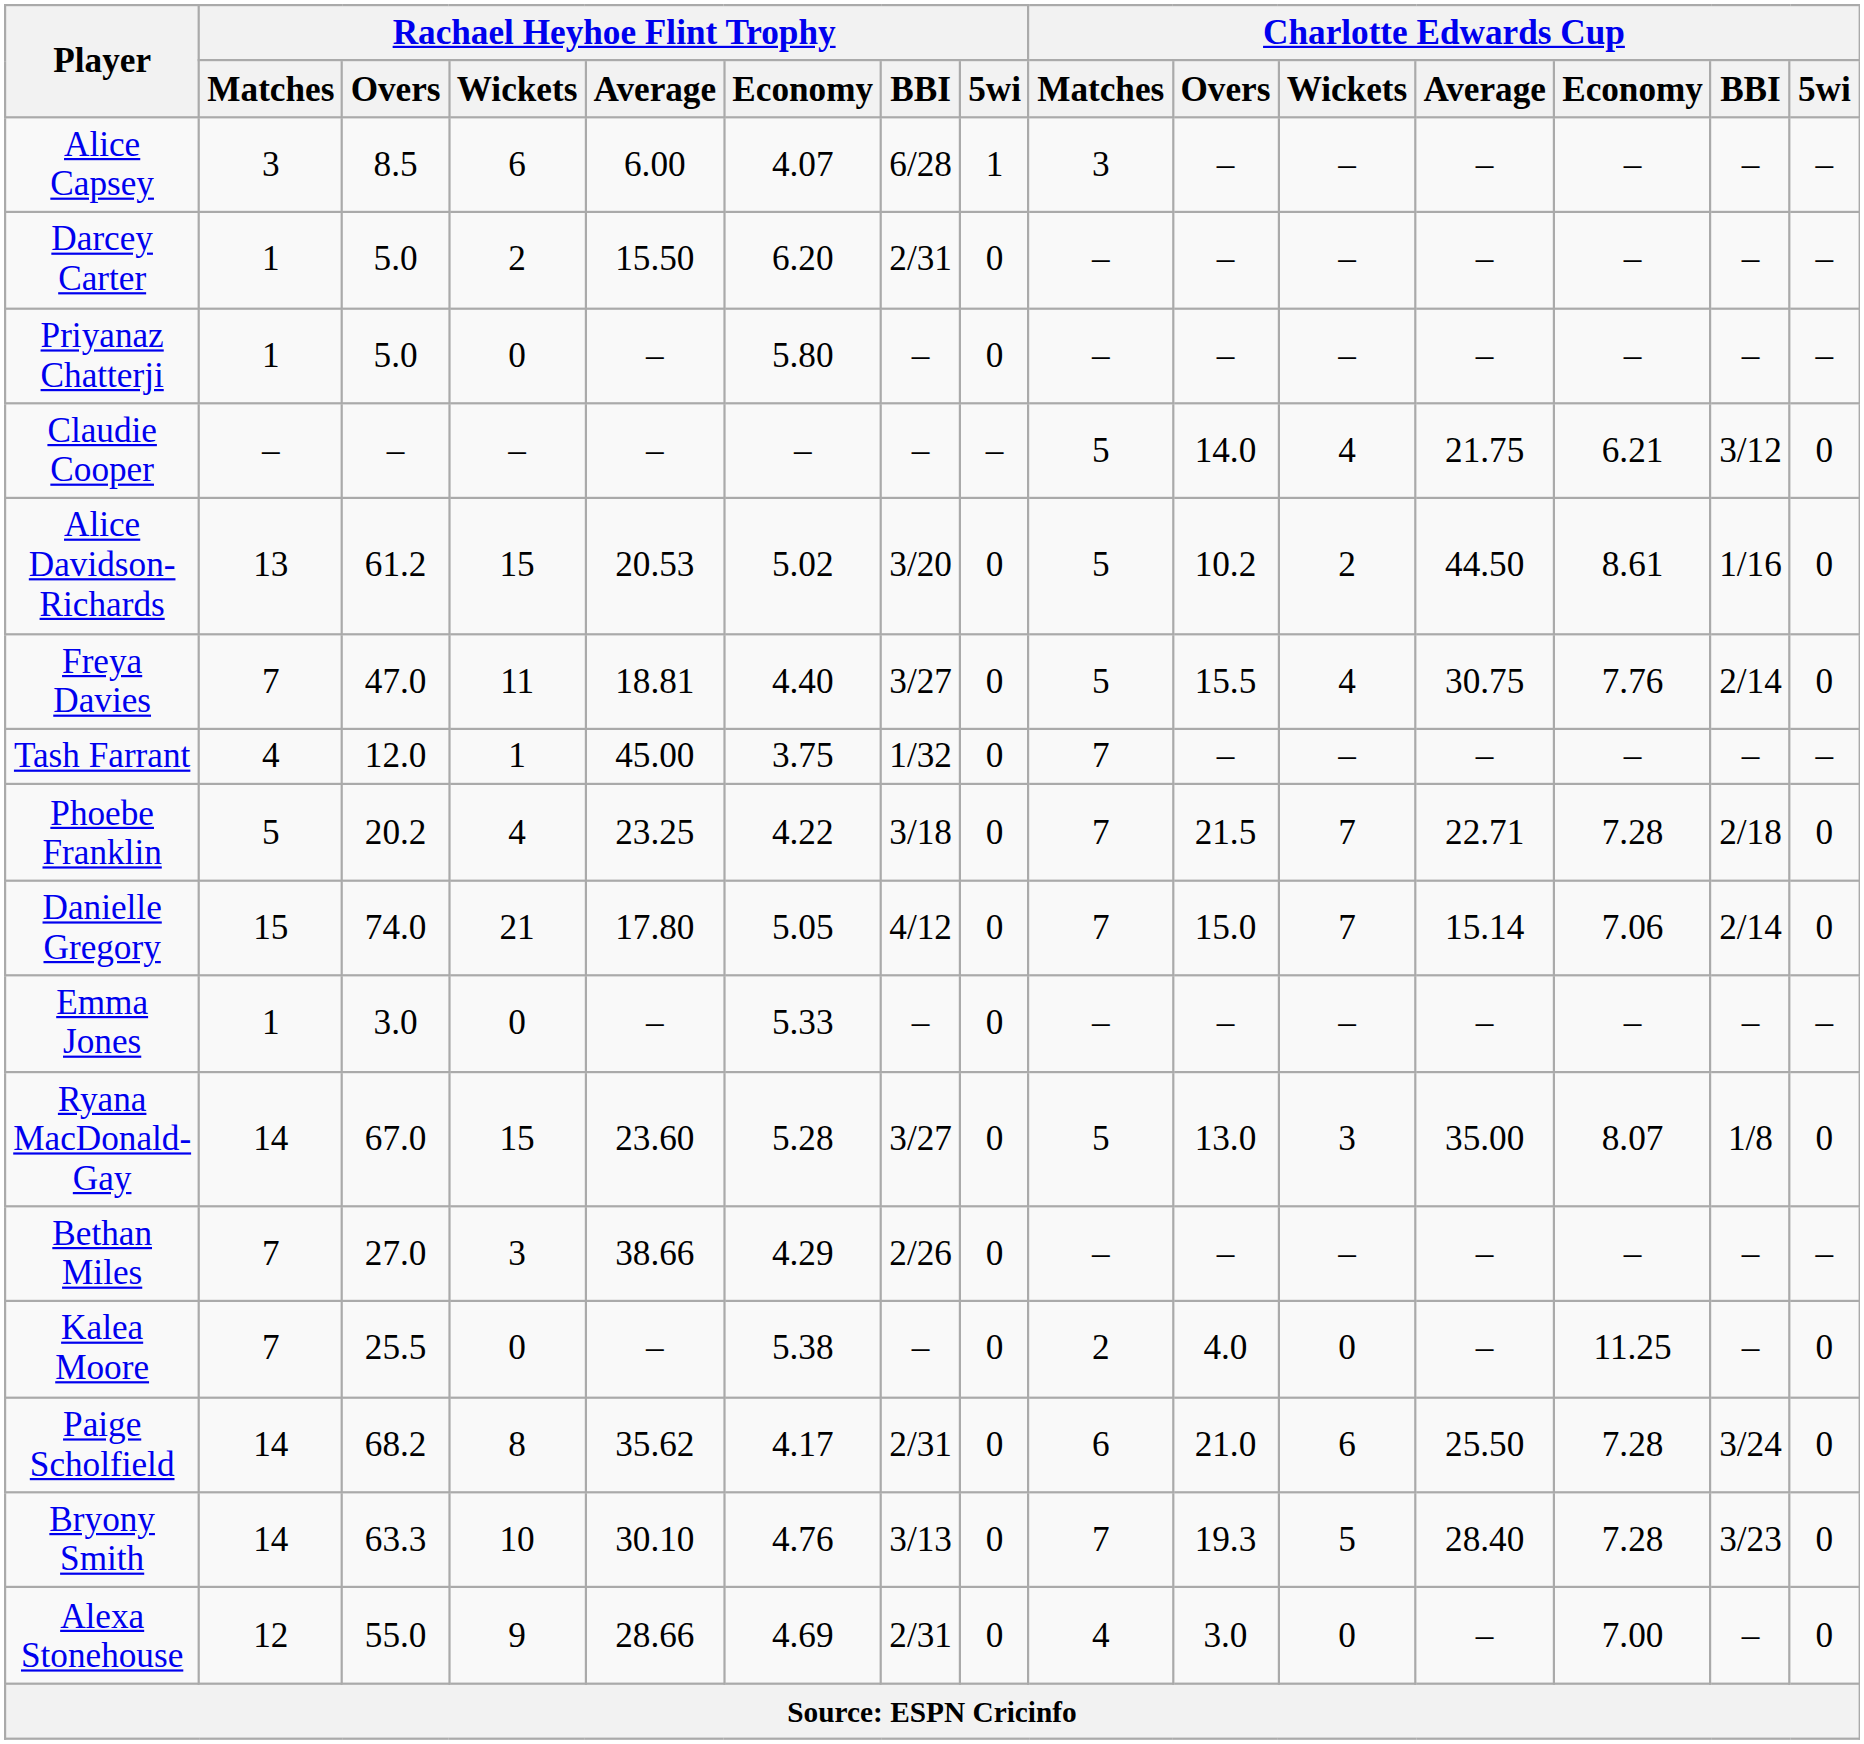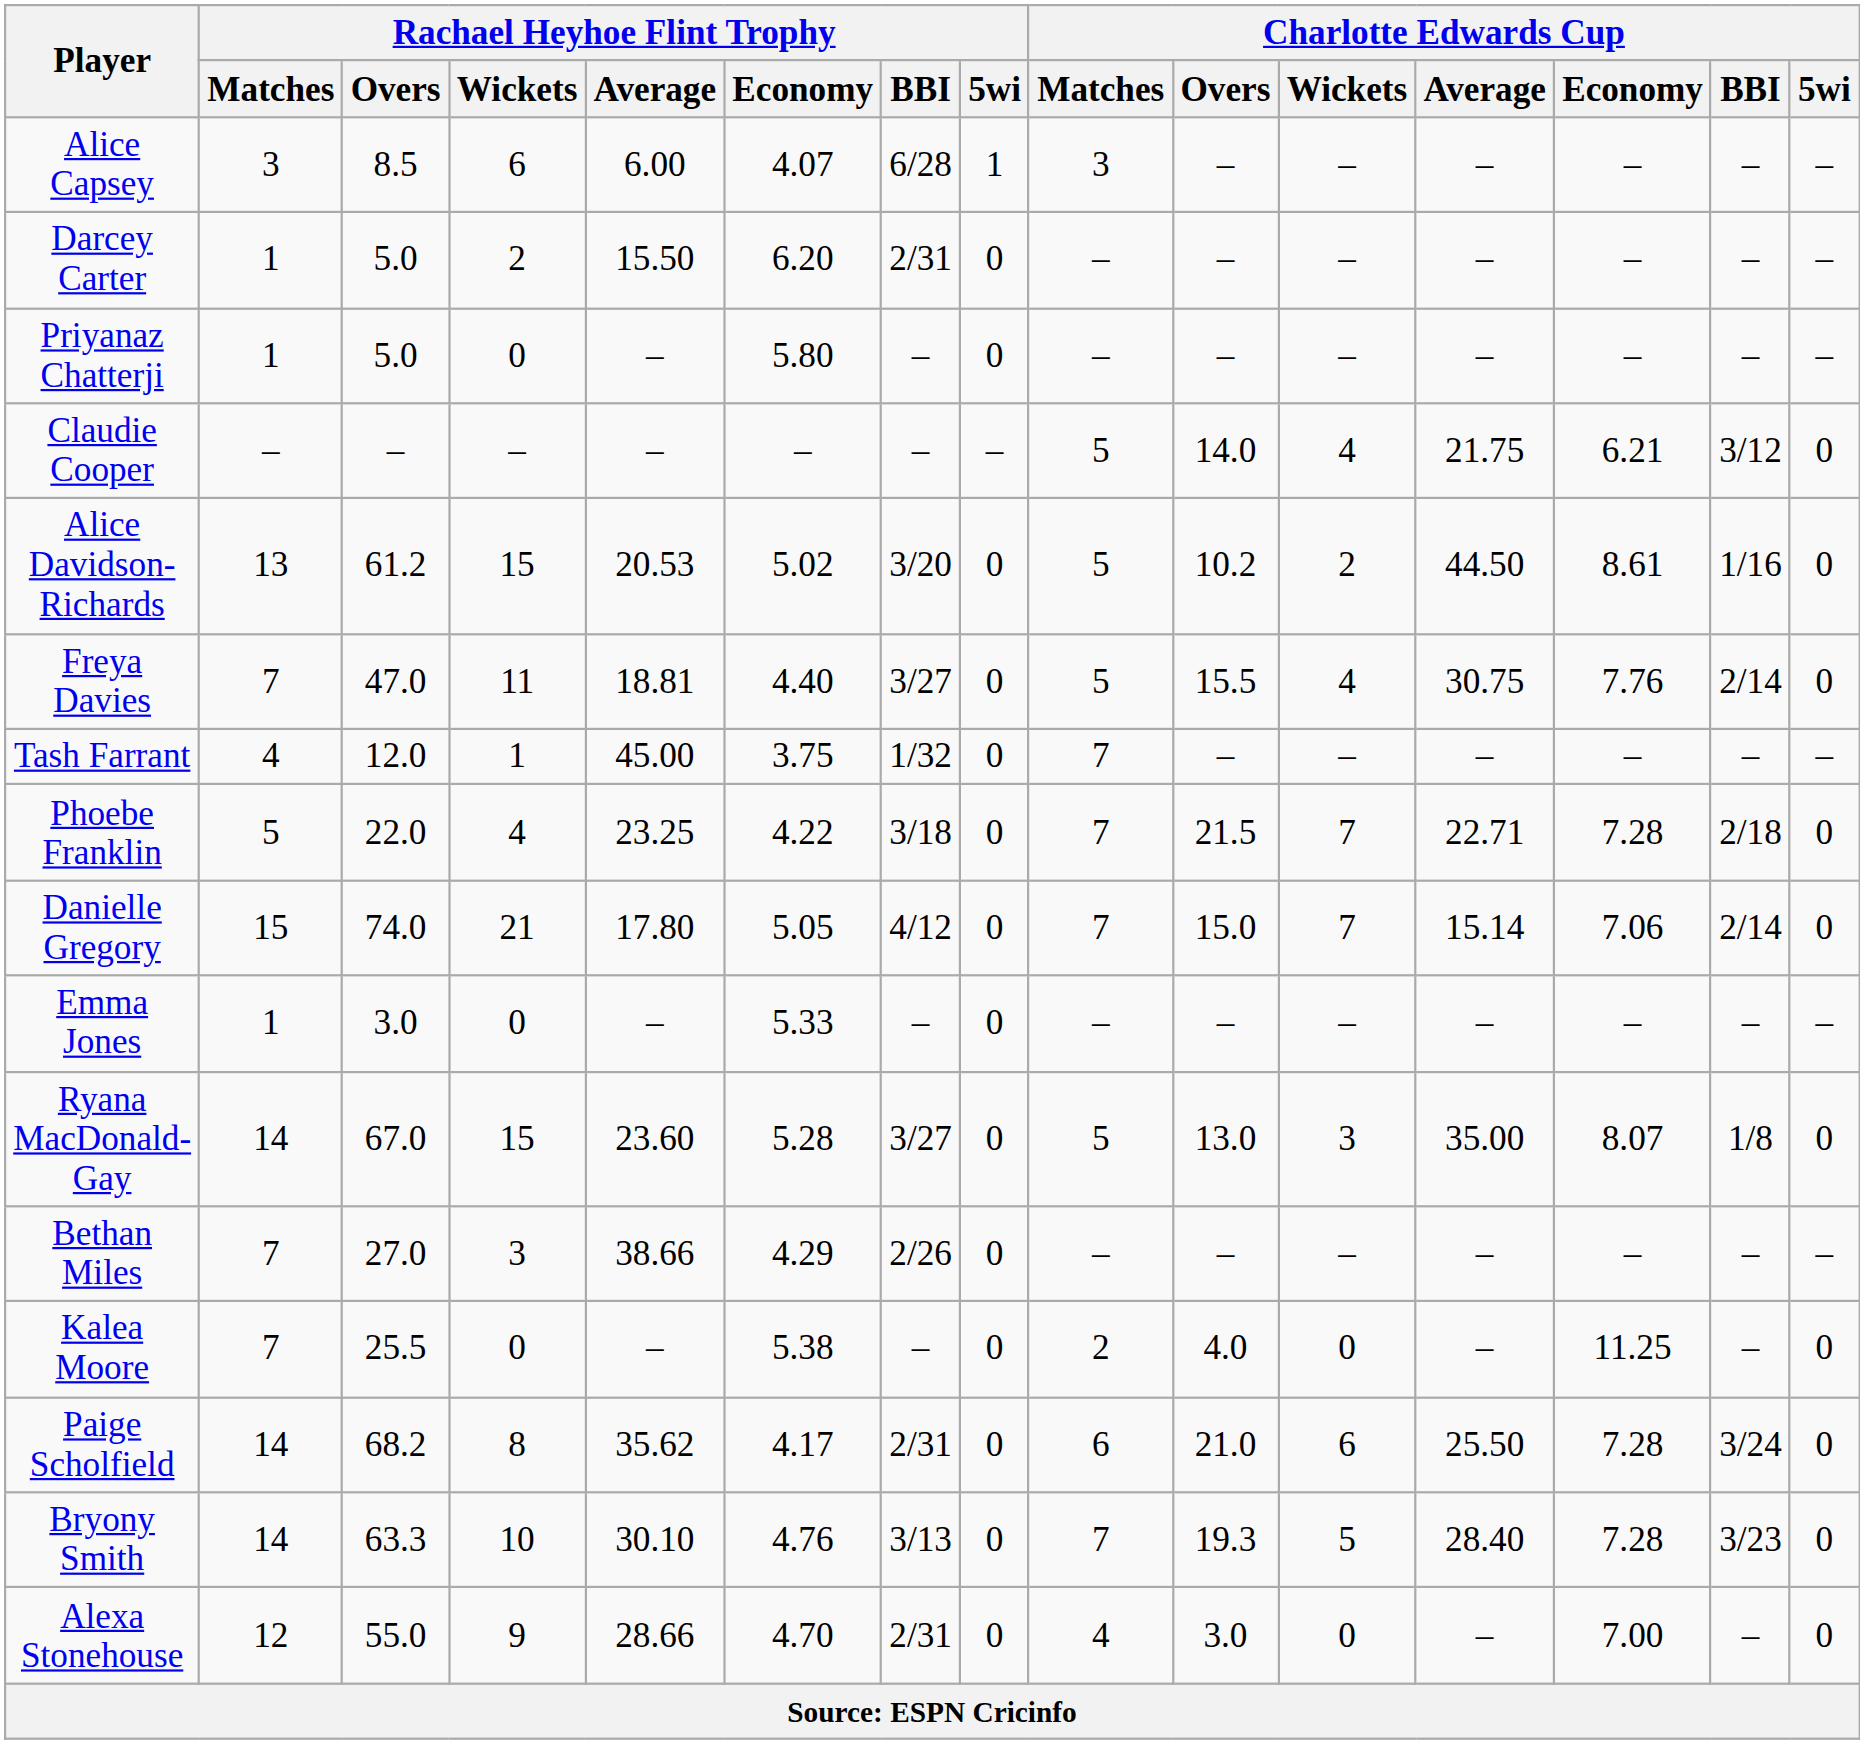 <table class="wikitable" style="text-align:center; width:86%;">
 <tr>
 <th rowspan=2>Player</th>
 <th colspan=7><a href='#'>Rachael Heyhoe Flint Trophy</a></th>
 <th colspan=7><a href='#'>Charlotte Edwards Cup</a></th>
 </tr>
 <tr>
 <th>Matches</th>
 <th>Overs</th>
 <th>Wickets</th>
 <th>Average</th>
 <th>Economy</th>
 <th>BBI</th>
 <th>5wi</th>
 <th>Matches</th>
 <th>Overs</th>
 <th>Wickets</th>
 <th>Average</th>
 <th>Economy</th>
 <th>BBI</th>
 <th>5wi</th>
 </tr>
 <tr>
 <td><a href='#'>Alice Capsey</a></td>
 <td>3</td>
 <td>8.5</td>
 <td>6</td>
 <td>6.00</td>
 <td>4.07</td>
 <td>6/28</td>
 <td>1</td>
 <td>3</td>
 <td>–</td>
 <td>–</td>
 <td>–</td>
 <td>–</td>
 <td>–</td>
 <td>–</td>
 </tr>
 <tr>
 <td><a href='#'>Darcey Carter</a></td>
 <td>1</td>
 <td>5.0</td>
 <td>2</td>
 <td>15.50</td>
 <td>6.20</td>
 <td>2/31</td>
 <td>0</td>
 <td>–</td>
 <td>–</td>
 <td>–</td>
 <td>–</td>
 <td>–</td>
 <td>–</td>
 <td>–</td>
 </tr>
 <tr>
 <td><a href='#'>Priyanaz Chatterji</a></td>
 <td>1</td>
 <td>5.0</td>
 <td>0</td>
 <td>–</td>
 <td>5.80</td>
 <td>–</td>
 <td>0</td>
 <td>–</td>
 <td>–</td>
 <td>–</td>
 <td>–</td>
 <td>–</td>
 <td>–</td>
 <td>–</td>
 </tr>
 <tr>
 <td><a href='#'>Claudie Cooper</a></td>
 <td>–</td>
 <td>–</td>
 <td>–</td>
 <td>–</td>
 <td>–</td>
 <td>–</td>
 <td>–</td>
 <td>5</td>
 <td>14.0</td>
 <td>4</td>
 <td>21.75</td>
 <td>6.21</td>
 <td>3/12</td>
 <td>0</td>
 </tr>
 <tr>
 <td><a href='#'>Alice Davidson-Richards</a></td>
 <td>13</td>
 <td>61.2</td>
 <td>15</td>
 <td>20.53</td>
 <td>5.02</td>
 <td>3/20</td>
 <td>0</td>
 <td>5</td>
 <td>10.2</td>
 <td>2</td>
 <td>44.50</td>
 <td>8.61</td>
 <td>1/16</td>
 <td>0</td>
 </tr>
 <tr>
 <td><a href='#'>Freya Davies</a></td>
 <td>7</td>
 <td>47.0</td>
 <td>11</td>
 <td>18.81</td>
 <td>4.40</td>
 <td>3/27</td>
 <td>0</td>
 <td>5</td>
 <td>15.5</td>
 <td>4</td>
 <td>30.75</td>
 <td>7.76</td>
 <td>2/14</td>
 <td>0</td>
 </tr>
 <tr>
 <td><a href='#'>Tash Farrant</a></td>
 <td>4</td>
 <td>12.0</td>
 <td>1</td>
 <td>45.00</td>
 <td>3.75</td>
 <td>1/32</td>
 <td>0</td>
 <td>7</td>
 <td>–</td>
 <td>–</td>
 <td>–</td>
 <td>–</td>
 <td>–</td>
 <td>–</td>
 </tr>
 <tr>
 <td><a href='#'>Phoebe Franklin</a></td>
 <td>5</td>
-<td>20.2</td>
+<td>22.0</td>
 <td>4</td>
 <td>23.25</td>
 <td>4.22</td>
 <td>3/18</td>
 <td>0</td>
 <td>7</td>
 <td>21.5</td>
 <td>7</td>
 <td>22.71</td>
 <td>7.28</td>
 <td>2/18</td>
 <td>0</td>
 </tr>
 <tr>
 <td><a href='#'>Danielle Gregory</a></td>
 <td>15</td>
 <td>74.0</td>
 <td>21</td>
 <td>17.80</td>
 <td>5.05</td>
 <td>4/12</td>
 <td>0</td>
 <td>7</td>
 <td>15.0</td>
 <td>7</td>
 <td>15.14</td>
 <td>7.06</td>
 <td>2/14</td>
 <td>0</td>
 </tr>
 <tr>
 <td><a href='#'>Emma Jones</a></td>
 <td>1</td>
 <td>3.0</td>
 <td>0</td>
 <td>–</td>
 <td>5.33</td>
 <td>–</td>
 <td>0</td>
 <td>–</td>
 <td>–</td>
 <td>–</td>
 <td>–</td>
 <td>–</td>
 <td>–</td>
 <td>–</td>
 </tr>
 <tr>
 <td><a href='#'>Ryana MacDonald-Gay</a></td>
 <td>14</td>
 <td>67.0</td>
 <td>15</td>
 <td>23.60</td>
 <td>5.28</td>
 <td>3/27</td>
 <td>0</td>
 <td>5</td>
 <td>13.0</td>
 <td>3</td>
 <td>35.00</td>
 <td>8.07</td>
 <td>1/8</td>
 <td>0</td>
 </tr>
 <tr>
 <td><a href='#'>Bethan Miles</a></td>
 <td>7</td>
 <td>27.0</td>
 <td>3</td>
 <td>38.66</td>
 <td>4.29</td>
 <td>2/26</td>
 <td>0</td>
 <td>–</td>
 <td>–</td>
 <td>–</td>
 <td>–</td>
 <td>–</td>
 <td>–</td>
 <td>–</td>
 </tr>
 <tr>
 <td><a href='#'>Kalea Moore</a></td>
 <td>7</td>
 <td>25.5</td>
 <td>0</td>
 <td>–</td>
 <td>5.38</td>
 <td>–</td>
 <td>0</td>
 <td>2</td>
 <td>4.0</td>
 <td>0</td>
 <td>–</td>
 <td>11.25</td>
 <td>–</td>
 <td>0</td>
 </tr>
 <tr>
 <td><a href='#'>Paige Scholfield</a></td>
 <td>14</td>
 <td>68.2</td>
 <td>8</td>
 <td>35.62</td>
 <td>4.17</td>
 <td>2/31</td>
 <td>0</td>
 <td>6</td>
 <td>21.0</td>
 <td>6</td>
 <td>25.50</td>
 <td>7.28</td>
 <td>3/24</td>
 <td>0</td>
 </tr>
 <tr>
 <td><a href='#'>Bryony Smith</a></td>
 <td>14</td>
 <td>63.3</td>
 <td>10</td>
 <td>30.10</td>
 <td>4.76</td>
 <td>3/13</td>
 <td>0</td>
 <td>7</td>
 <td>19.3</td>
 <td>5</td>
 <td>28.40</td>
 <td>7.28</td>
 <td>3/23</td>
 <td>0</td>
 </tr>
 <tr>
 <td><a href='#'>Alexa Stonehouse</a></td>
 <td>12</td>
 <td>55.0</td>
 <td>9</td>
 <td>28.66</td>
-<td>4.69</td>
+<td>4.70</td>
 <td>2/31</td>
 <td>0</td>
 <td>4</td>
 <td>3.0</td>
 <td>0</td>
 <td>–</td>
 <td>7.00</td>
 <td>–</td>
 <td>0</td>
 </tr>
 <tr>
 <th colspan="15"><small>Source: ESPN Cricinfo</small></th>
 </tr>
 </table>
